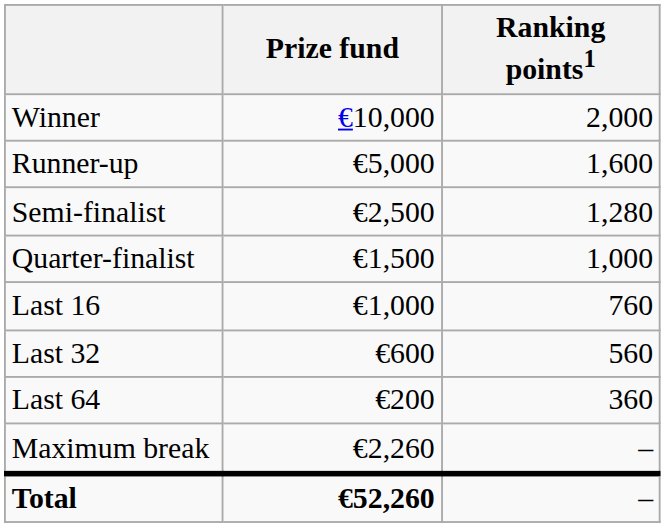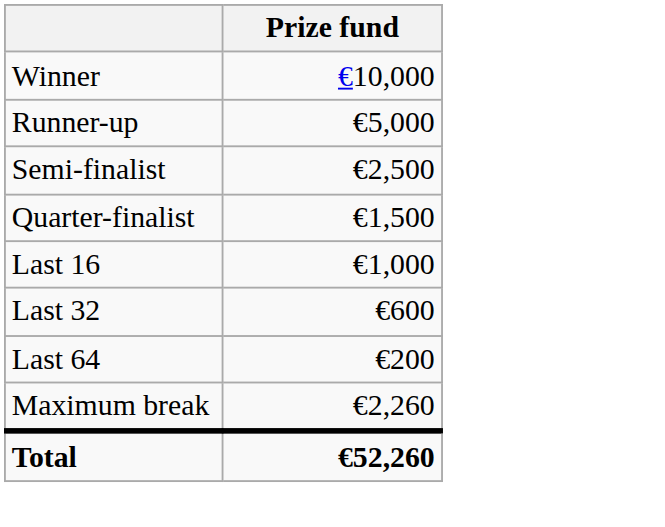 <table class="wikitable">
 <tr>
 <th width=110px></th>
 <th width=110px align="right">Prize fund</th>
-<th width=110px align="right">Ranking points<sup>1</sup></th>
 </tr>
 <tr>
 <td>Winner</td>
 <td align="right"><a href='#'>€</a>10,000</td>
-<td align="right">2,000</td>
 </tr>
 <tr>
 <td>Runner-up</td>
 <td align="right">€5,000</td>
-<td align="right">1,600</td>
 </tr>
 <tr>
 <td>Semi-finalist</td>
 <td align="right">€2,500</td>
-<td align="right">1,280</td>
 </tr>
 <tr>
 <td>Quarter-finalist</td>
 <td align="right">€1,500</td>
-<td align="right">1,000</td>
 </tr>
 <tr>
 <td>Last 16</td>
 <td align="right">€1,000</td>
-<td align="right">760</td>
 </tr>
 <tr>
 <td>Last 32</td>
 <td align="right">€600</td>
-<td align="right">560</td>
 </tr>
 <tr>
 <td>Last 64</td>
 <td align="right">€200</td>
-<td align="right">360</td>
 </tr>
 <tr>
 <td>Maximum break</td>
 <td align="right">€2,260</td>
-<td align="right">–</td>
 </tr>
 <tr style="border-top:medium solid">
 <td><strong>Total</strong></td>
 <td align="right"><strong>€52,260</strong></td>
-<td align="right">–</td>
 </tr>
 </table>
